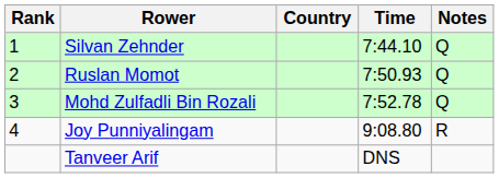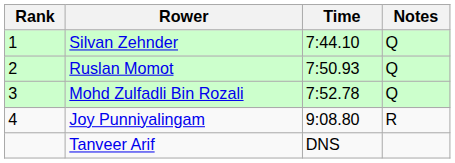 <table class="wikitable" width=50%>
 <tr>
 <th>Rank</th>
 <th>Rower</th>
-<th>Country</th>
 <th>Time</th>
 <th>Notes</th>
 </tr>
 <tr bgcolor=ccffcc>
 <td>1</td>
 <td><a href='#'>Silvan Zehnder</a></td>
-<td></td>
 <td>7:44.10</td>
 <td>Q</td>
 </tr>
 <tr bgcolor=ccffcc>
 <td>2</td>
 <td><a href='#'>Ruslan Momot</a></td>
-<td></td>
 <td>7:50.93</td>
 <td>Q</td>
 </tr>
 <tr bgcolor=ccffcc>
 <td>3</td>
 <td><a href='#'>Mohd Zulfadli Bin Rozali</a></td>
-<td></td>
 <td>7:52.78</td>
 <td>Q</td>
 </tr>
 <tr>
 <td>4</td>
 <td><a href='#'>Joy Punniyalingam</a></td>
-<td></td>
 <td>9:08.80</td>
 <td>R</td>
 </tr>
 <tr>
 <td></td>
 <td><a href='#'>Tanveer Arif</a></td>
-<td></td>
 <td>DNS</td>
 <td></td>
 </tr>
 </table>
